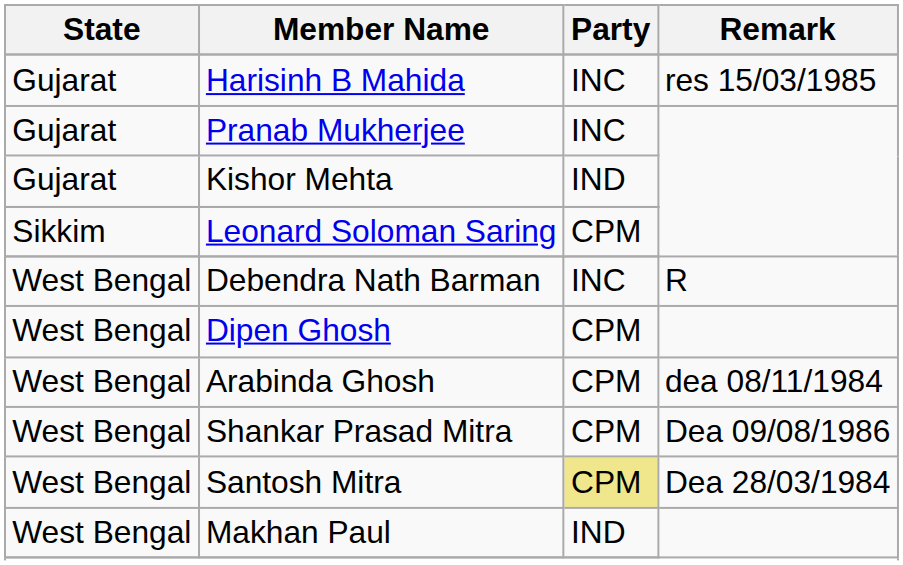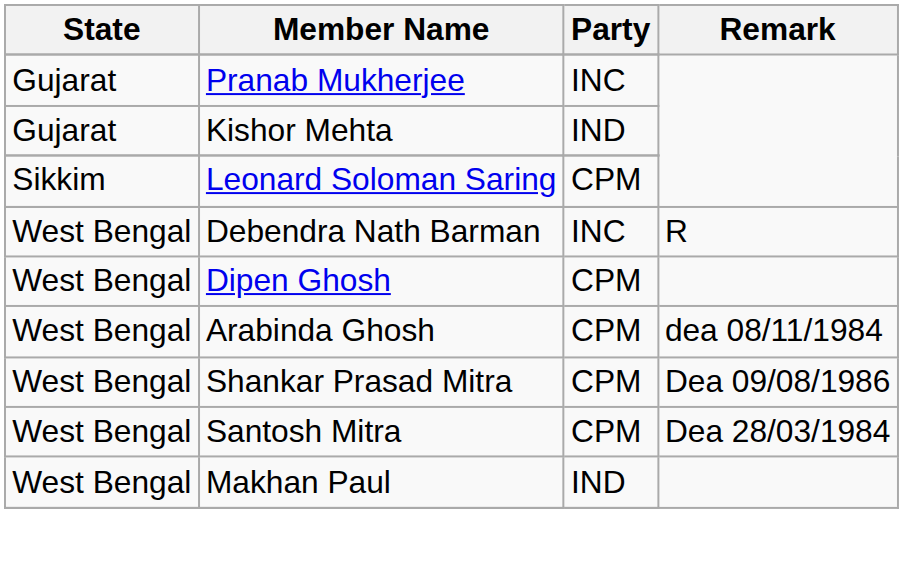 <table class="wikitable sortable">
 <tr>
 <th>State</th>
 <th>Member Name</th>
 <th>Party</th>
 <th>Remark</th>
 </tr>
 <tr>
-</tr>
-<tr>
-<td>Gujarat</td>
-<td><a href='#'>Harisinh B Mahida</a></td>
-<td>INC</td>
-<td>res 15/03/1985</td>
 </tr>
 <tr>
 <td>Gujarat</td>
 <td><a href='#'>Pranab Mukherjee</a></td>
 <td>INC</td>
 </tr>
 <tr>
 <td>Gujarat</td>
 <td>Kishor Mehta</td>
 <td>IND</td>
 </tr>
 <tr>
 </tr>
 <tr>
 <td>Sikkim</td>
 <td><a href='#'>Leonard Soloman Saring</a></td>
 <td>CPM</td>
 </tr>
 <tr>
 </tr>
 <tr>
 <td>West Bengal</td>
 <td>Debendra Nath Barman</td>
 <td>INC</td>
 <td>R</td>
 </tr>
 <tr>
 <td>West Bengal</td>
 <td><a href='#'>Dipen Ghosh</a></td>
 <td>CPM</td>
 </tr>
 <tr>
 <td>West Bengal</td>
 <td>Arabinda  Ghosh</td>
 <td>CPM</td>
 <td>dea 08/11/1984</td>
 </tr>
 <tr>
 <td>West Bengal</td>
 <td>Shankar Prasad Mitra</td>
 <td>CPM</td>
 <td>Dea 09/08/1986</td>
 </tr>
 <tr>
 <td>West Bengal</td>
 <td>Santosh Mitra</td>
-<td style="background: khaki;">CPM</td>
+<td>CPM</td>
 <td>Dea 28/03/1984</td>
 </tr>
 <tr>
 <td>West Bengal</td>
 <td>Makhan Paul</td>
 <td>IND</td>
 </tr>
 <tr>
 </tr>
 <tr>
 </tr>
 </table>
